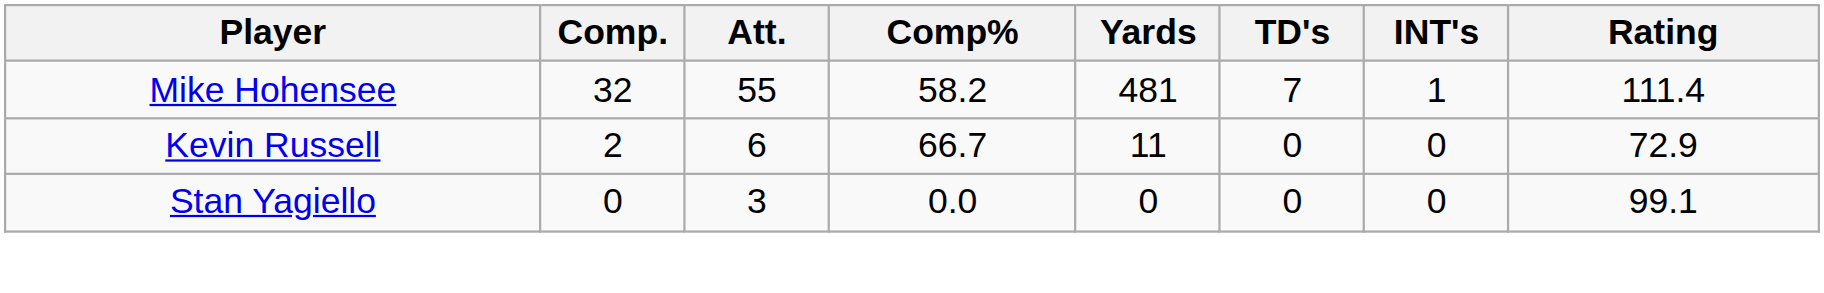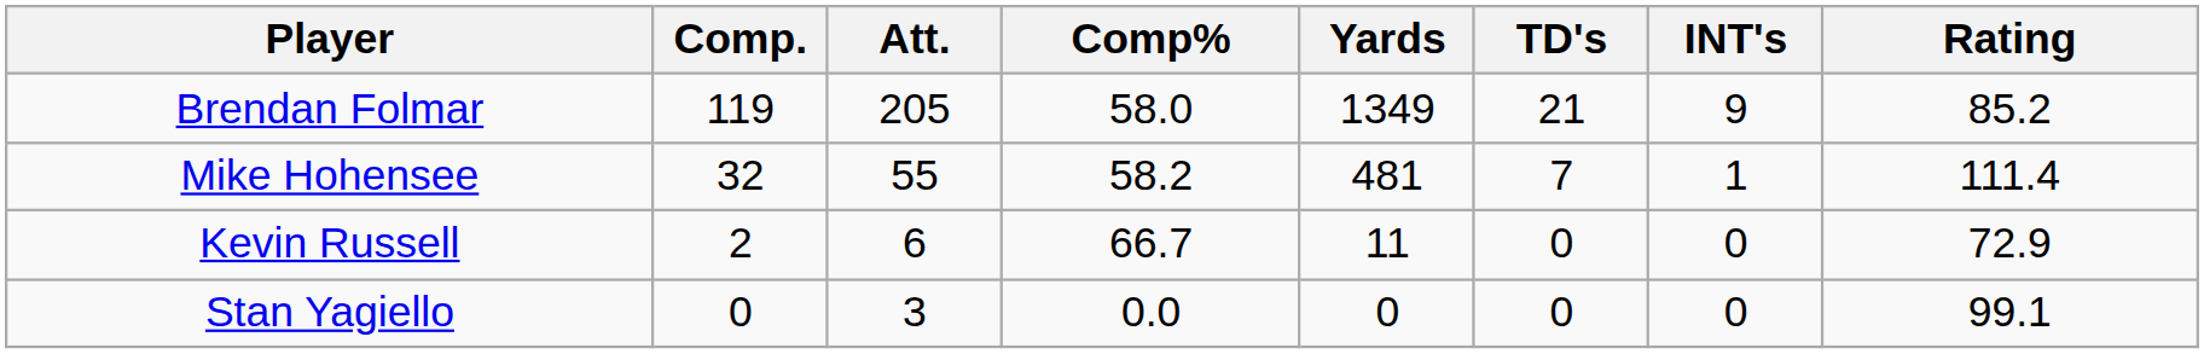 <table class="wikitable sortable">
 <tr>
 <th bgcolor="#DDDDFF" width="26%">Player</th>
 <th bgcolor="#DDDDFF" width="7%">Comp.</th>
 <th bgcolor="#DDDDFF" width="7%">Att.</th>
 <th bgcolor="#DDDDFF" width="12%">Comp%</th>
 <th bgcolor="#DDDDFF" width="7%">Yards</th>
 <th bgcolor="#DDDDFF" width="7%">TD's</th>
 <th bgcolor="#DDDDFF" width="7%">INT's</th>
 <th bgcolor="#DDDDFF" width="15%">Rating</th>
+</tr>
+<tr align="center">
+<td><a href='#'>Brendan Folmar</a></td>
+<td>119</td>
+<td>205</td>
+<td>58.0</td>
+<td>1349</td>
+<td>21</td>
+<td>9</td>
+<td>85.2</td>
 </tr>
 <tr align="center">
 <td><a href='#'>Mike Hohensee</a></td>
 <td>32</td>
 <td>55</td>
 <td>58.2</td>
 <td>481</td>
 <td>7</td>
 <td>1</td>
 <td>111.4</td>
 </tr>
 <tr align="center">
 <td><a href='#'>Kevin Russell</a></td>
 <td>2</td>
 <td>6</td>
 <td>66.7</td>
 <td>11</td>
 <td>0</td>
 <td>0</td>
 <td>72.9</td>
 </tr>
 <tr align="center">
 <td><a href='#'>Stan Yagiello</a></td>
 <td>0</td>
 <td>3</td>
 <td>0.0</td>
 <td>0</td>
 <td>0</td>
 <td>0</td>
 <td>99.1</td>
 </tr>
 </table>
